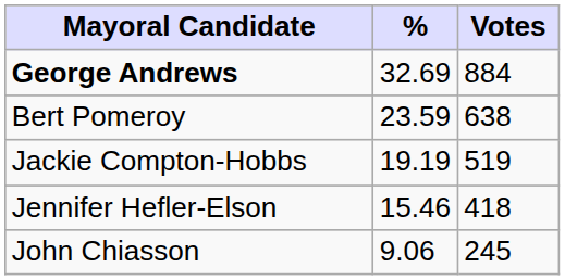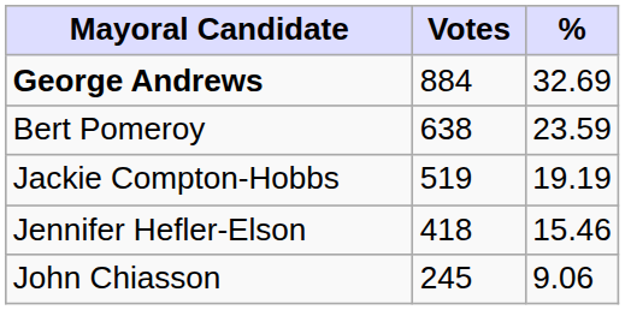 <table class="wikitable">
 <tr>
 <th style="background:#ddf; width:200px;">Mayoral Candidate</th>
+<th style="background:#ddf; width:50px;">Votes</th>
 <th style="background:#ddf; width:30px;">%</th>
-<th style="background:#ddf; width:50px;">Votes</th>
 </tr>
 <tr>
 <td><strong>George Andrews</strong></td>
+<td>884</td>
 <td>32.69</td>
-<td>884</td>
 </tr>
 <tr>
 <td>Bert Pomeroy</td>
+<td>638</td>
 <td>23.59</td>
-<td>638</td>
 </tr>
 <tr>
 <td>Jackie Compton-Hobbs</td>
+<td>519</td>
 <td>19.19</td>
-<td>519</td>
 </tr>
 <tr>
 <td>Jennifer Hefler-Elson</td>
+<td>418</td>
 <td>15.46</td>
-<td>418</td>
 </tr>
 <tr>
 <td>John Chiasson</td>
+<td>245</td>
 <td>9.06</td>
-<td>245</td>
 </tr>
 </table>
